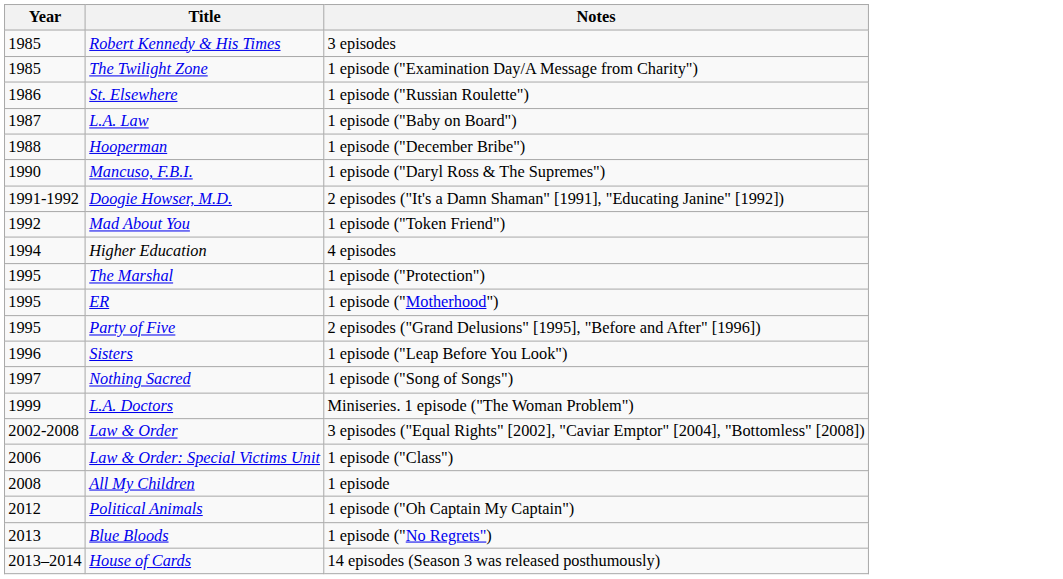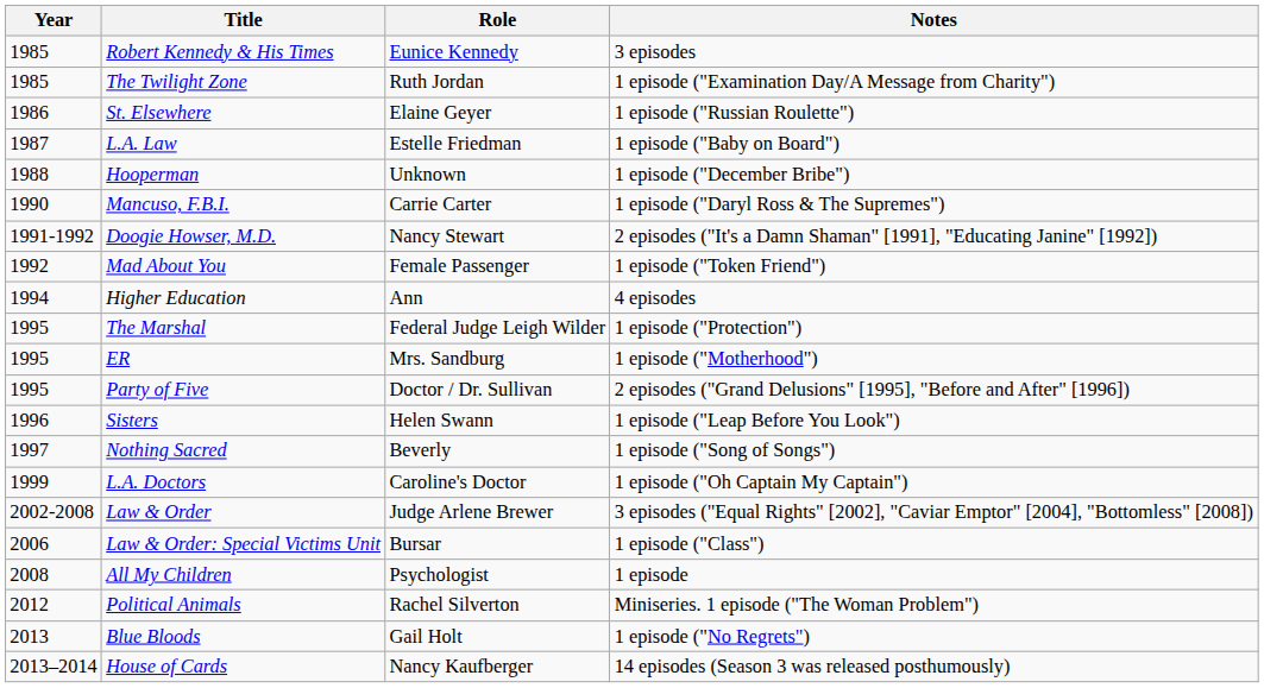 <table class="wikitable sortable">
 <tr>
 <th>Year</th>
 <th>Title</th>
+<th>Role</th>
 <th>Notes</th>
 </tr>
 <tr>
 <td>1985</td>
 <td><em><a href='#'>Robert Kennedy & His Times</a></em></td>
+<td><a href='#'>Eunice Kennedy</a></td>
 <td>3 episodes</td>
 </tr>
 <tr>
 <td>1985</td>
 <td><em><a href='#'>The Twilight Zone</a></em></td>
+<td>Ruth Jordan</td>
 <td>1 episode ("Examination Day/A Message from Charity")</td>
 </tr>
 <tr>
 <td>1986</td>
 <td><em><a href='#'>St. Elsewhere</a></em></td>
+<td>Elaine Geyer</td>
 <td>1 episode ("Russian Roulette")</td>
 </tr>
 <tr>
 <td>1987</td>
 <td><em><a href='#'>L.A. Law</a></em></td>
+<td>Estelle Friedman</td>
 <td>1 episode ("Baby on Board")</td>
 </tr>
 <tr>
 <td>1988</td>
 <td><em><a href='#'>Hooperman</a></em></td>
+<td>Unknown</td>
 <td>1 episode ("December Bribe")</td>
 </tr>
 <tr>
 <td>1990</td>
 <td><em><a href='#'>Mancuso, F.B.I.</a></em></td>
+<td>Carrie Carter</td>
 <td>1 episode ("Daryl Ross & The Supremes")</td>
 </tr>
 <tr>
 <td>1991-1992</td>
 <td><em><a href='#'>Doogie Howser, M.D.</a></em></td>
+<td>Nancy Stewart</td>
 <td>2 episodes ("It's a Damn Shaman" [1991], "Educating Janine" [1992])</td>
 </tr>
 <tr>
 <td>1992</td>
 <td><em><a href='#'>Mad About You</a></em></td>
+<td>Female Passenger</td>
 <td>1 episode ("Token Friend")</td>
 </tr>
 <tr>
 <td>1994</td>
 <td><em>Higher Education</em></td>
+<td>Ann</td>
 <td>4 episodes</td>
 </tr>
 <tr>
 <td>1995</td>
 <td><em><a href='#'>The Marshal</a></em></td>
+<td>Federal Judge Leigh Wilder</td>
 <td>1 episode ("Protection")</td>
 </tr>
 <tr>
 <td>1995</td>
 <td><em><a href='#'>ER</a></em></td>
+<td>Mrs. Sandburg</td>
 <td>1 episode ("<a href='#'>Motherhood</a>")</td>
 </tr>
 <tr>
 <td>1995</td>
 <td><em><a href='#'>Party of Five</a></em></td>
+<td>Doctor / Dr. Sullivan</td>
 <td>2 episodes ("Grand Delusions" [1995], "Before and After" [1996])</td>
 </tr>
 <tr>
 <td>1996</td>
 <td><em><a href='#'>Sisters</a></em></td>
+<td>Helen Swann</td>
 <td>1 episode ("Leap Before You Look")</td>
 </tr>
 <tr>
 <td>1997</td>
 <td><em><a href='#'>Nothing Sacred</a></em></td>
+<td>Beverly</td>
 <td>1 episode ("Song of Songs")</td>
 </tr>
 <tr>
 <td>1999</td>
 <td><em><a href='#'>L.A. Doctors</a></em></td>
-<td>Miniseries. 1 episode ("The Woman Problem")</td>
+<td>Caroline's Doctor</td>
+<td>1 episode ("Oh Captain My Captain")</td>
 </tr>
 <tr>
 <td>2002-2008</td>
 <td><em><a href='#'>Law & Order</a></em></td>
+<td>Judge Arlene Brewer</td>
 <td>3 episodes ("Equal Rights" [2002], "Caviar Emptor" [2004], "Bottomless" [2008])</td>
 </tr>
 <tr>
 <td>2006</td>
 <td><em><a href='#'>Law & Order: Special Victims Unit</a></em></td>
+<td>Bursar</td>
 <td>1 episode ("Class")</td>
 </tr>
 <tr>
 <td>2008</td>
 <td><em><a href='#'>All My Children</a></em></td>
+<td>Psychologist</td>
 <td>1 episode</td>
 </tr>
 <tr>
 <td>2012</td>
 <td><em><a href='#'>Political Animals</a></em></td>
-<td>1 episode ("Oh Captain My Captain")</td>
+<td>Rachel Silverton</td>
+<td>Miniseries. 1 episode ("The Woman Problem")</td>
 </tr>
 <tr>
 <td>2013</td>
 <td><em><a href='#'>Blue Bloods</a></em></td>
+<td>Gail Holt</td>
 <td>1 episode ("<a href='#'>No Regrets"</a>)</td>
 </tr>
 <tr>
 <td>2013–2014</td>
 <td><em><a href='#'>House of Cards</a></em></td>
+<td>Nancy Kaufberger</td>
 <td>14 episodes (Season 3 was released posthumously)</td>
 </tr>
 </table>
